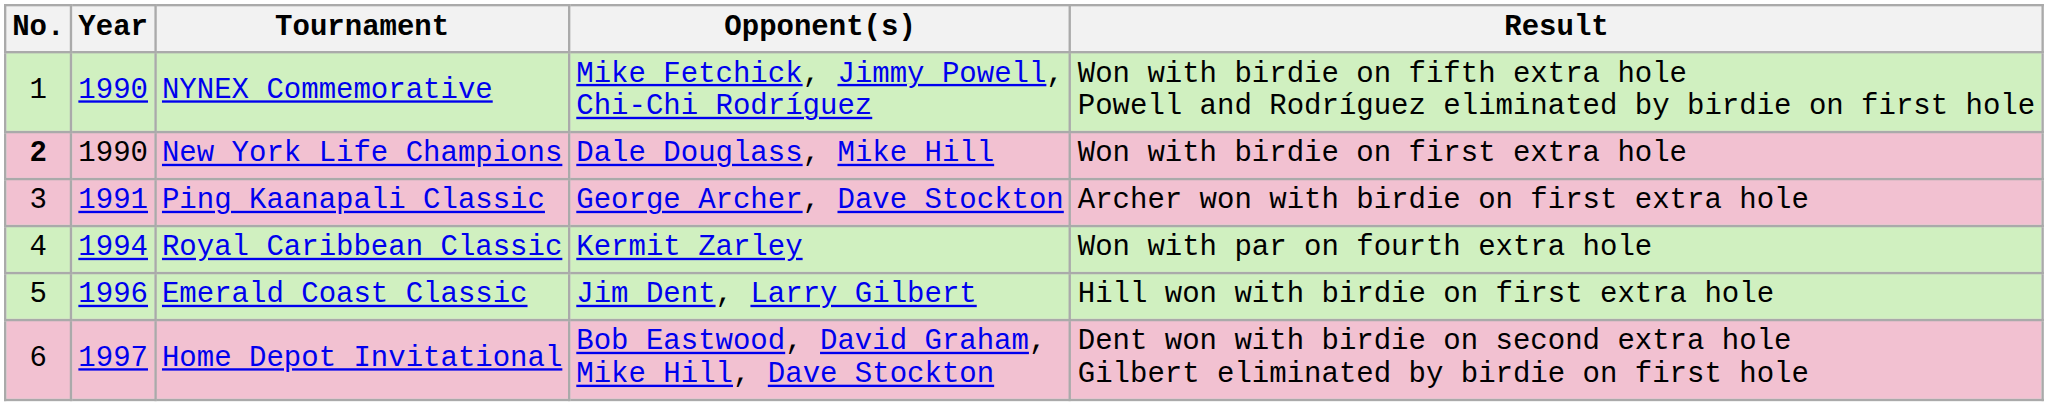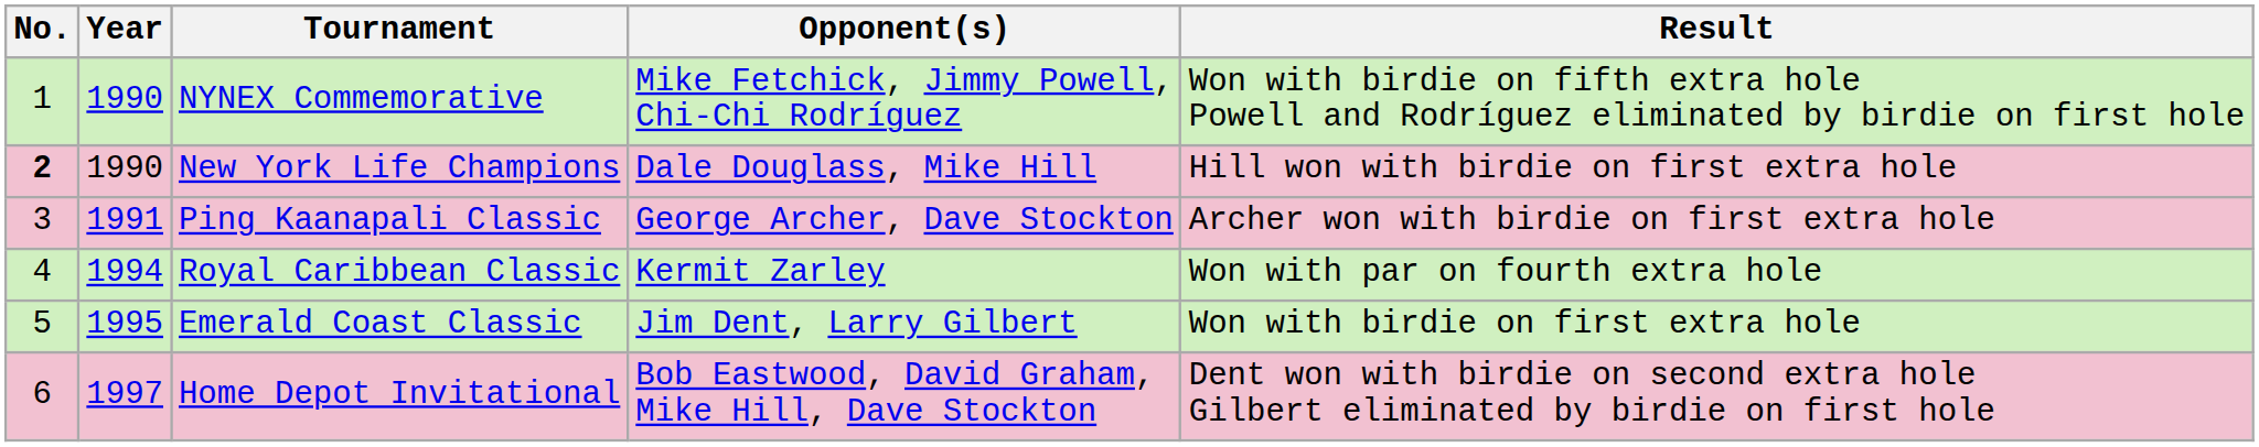 <table class="wikitable" style="font-size:95%;">
 <tr>
 <th>No.</th>
 <th>Year</th>
 <th>Tournament</th>
 <th>Opponent(s)</th>
 <th>Result</th>
 </tr>
 <tr style="background:#D0F0C0;">
 <td align=center>1</td>
 <td><a href='#'>1990</a></td>
 <td><a href='#'>NYNEX Commemorative</a></td>
 <td> <a href='#'>Mike Fetchick</a>,  <a href='#'>Jimmy Powell</a>,<br> <a href='#'>Chi-Chi Rodríguez</a></td>
 <td>Won with birdie on fifth extra hole<br>Powell and Rodríguez eliminated by birdie on first hole</td>
 </tr>
 <tr style="background:#F2C1D1;">
 <td align=center><strong>2</strong></td>
 <td>1990</td>
 <td><a href='#'>New York Life Champions</a></td>
 <td> <a href='#'>Dale Douglass</a>,  <a href='#'>Mike Hill</a></td>
-<td>Won with birdie on first extra hole</td>
+<td>Hill won with birdie on first extra hole</td>
 </tr>
 <tr style="background:#F2C1D1;">
 <td align=center>3</td>
 <td><a href='#'>1991</a></td>
 <td><a href='#'>Ping Kaanapali Classic</a></td>
 <td> <a href='#'>George Archer</a>,  <a href='#'>Dave Stockton</a></td>
 <td>Archer won with birdie on first extra hole</td>
 </tr>
 <tr style="background:#D0F0C0;">
 <td align=center>4</td>
 <td><a href='#'>1994</a></td>
 <td><a href='#'>Royal Caribbean Classic</a></td>
 <td> <a href='#'>Kermit Zarley</a></td>
 <td>Won with par on fourth extra hole</td>
 </tr>
 <tr style="background:#D0F0C0;">
 <td align=center>5</td>
-<td><a href='#'>1996</a></td>
+<td><a href='#'>1995</a></td>
 <td><a href='#'>Emerald Coast Classic</a></td>
 <td> <a href='#'>Jim Dent</a>,  <a href='#'>Larry Gilbert</a></td>
-<td>Hill won with birdie on first extra hole</td>
+<td>Won with birdie on first extra hole</td>
 </tr>
 <tr style="background:#F2C1D1;">
 <td align=center>6</td>
 <td><a href='#'>1997</a></td>
 <td><a href='#'>Home Depot Invitational</a></td>
 <td> <a href='#'>Bob Eastwood</a>,  <a href='#'>David Graham</a>,<br> <a href='#'>Mike Hill</a>,  <a href='#'>Dave Stockton</a></td>
 <td>Dent won with birdie on second extra hole<br>Gilbert eliminated by birdie on first hole</td>
 </tr>
 </table>
